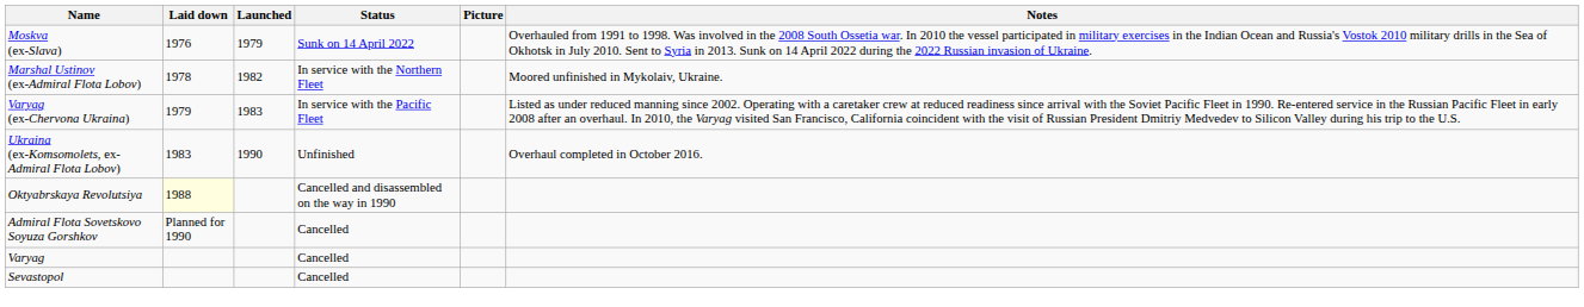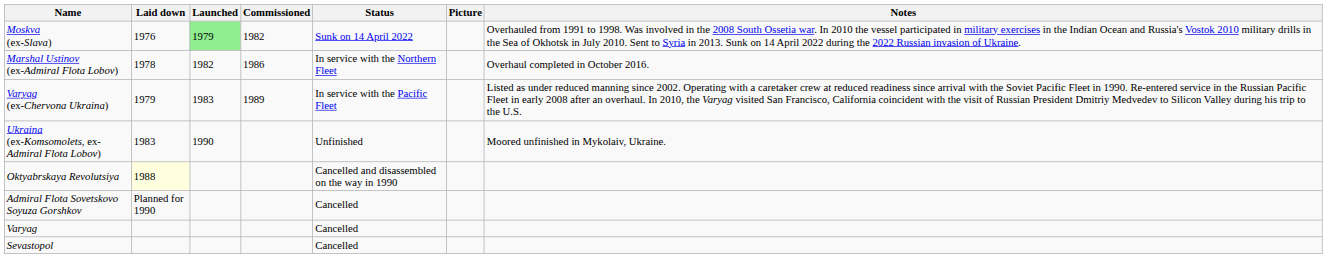 <table class="wikitable">
 <tr>
 <th>Name</th>
 <th>Laid down</th>
 <th>Launched</th>
+<th>Commissioned</th>
 <th>Status</th>
 <th>Picture</th>
 <th>Notes</th>
 </tr>
 <tr>
 <td><em><a href='#'>Moskva</a></em><br>(ex-<em>Slava</em>)</td>
 <td>1976</td>
-<td>1979</td>
+<td style="background: lightgreen;">1979</td>
+<td>1982</td>
 <td><a href='#'>Sunk on 14 April 2022</a></td>
 <td></td>
 <td>Overhauled from 1991 to 1998. Was involved in the <a href='#'>2008 South Ossetia war</a>. In 2010 the vessel participated in <a href='#'>military exercises</a> in the Indian Ocean and Russia's <a href='#'>Vostok 2010</a> military drills in the Sea of Okhotsk in July 2010. Sent to <a href='#'>Syria</a> in 2013. Sunk on 14 April 2022 during the <a href='#'>2022 Russian invasion of Ukraine</a>.</td>
 </tr>
 <tr>
 <td><em><a href='#'>Marshal Ustinov</a></em><br>(ex-<em>Admiral Flota Lobov</em>)</td>
 <td>1978</td>
 <td>1982</td>
+<td>1986</td>
 <td>In service with the <a href='#'>Northern Fleet</a></td>
 <td></td>
-<td>Moored unfinished in Mykolaiv, Ukraine.</td>
+<td>Overhaul completed in October 2016.</td>
 </tr>
 <tr>
 <td><em><a href='#'>Varyag</a></em><br>(ex-<em>Chervona Ukraina</em>)</td>
 <td>1979</td>
 <td>1983</td>
+<td>1989</td>
 <td>In service with the <a href='#'>Pacific Fleet</a></td>
 <td></td>
 <td>Listed as under reduced manning since 2002. Operating with a caretaker crew at reduced readiness since arrival with the Soviet Pacific Fleet in 1990. Re-entered service in the Russian Pacific Fleet in early 2008 after an overhaul. In 2010, the <em>Varyag</em> visited San Francisco, California coincident with the visit of Russian President Dmitriy Medvedev to Silicon Valley during his trip to the U.S.</td>
 </tr>
 <tr>
 <td><em><a href='#'>Ukraina</a></em><br>(ex-<em>Komsomolets</em>, ex-<em>Admiral Flota Lobov</em>)</td>
 <td>1983</td>
 <td>1990</td>
+<td></td>
 <td>Unfinished</td>
 <td></td>
-<td>Overhaul completed in October 2016.</td>
+<td>Moored unfinished in Mykolaiv, Ukraine.</td>
 </tr>
 <tr>
 <td><em>Oktyabrskaya Revolutsiya</em></td>
 <td style="background: lightyellow;">1988</td>
+<td></td>
 <td></td>
 <td>Cancelled and disassembled on the way in 1990</td>
 <td></td>
 <td></td>
 </tr>
 <tr>
 <td><em>Admiral Flota Sovetskovo Soyuza Gorshkov</em></td>
 <td>Planned for 1990</td>
 <td></td>
+<td></td>
 <td>Cancelled</td>
 <td></td>
 <td></td>
 </tr>
 <tr>
 <td><em>Varyag</em></td>
+<td></td>
 <td></td>
 <td></td>
 <td>Cancelled</td>
 <td></td>
 <td></td>
 </tr>
 <tr>
 <td><em>Sevastopol</em></td>
 <td></td>
 <td></td>
+<td></td>
 <td>Cancelled</td>
 <td></td>
 <td></td>
 </tr>
 </table>
